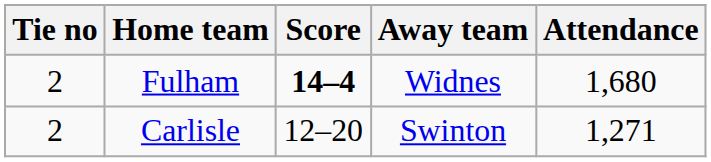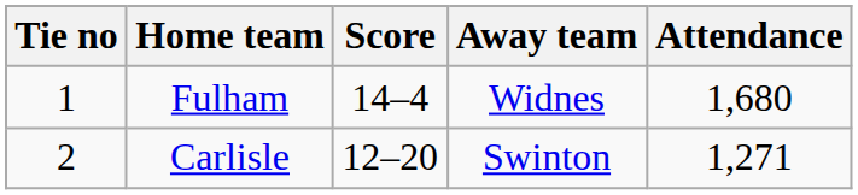 <table class="wikitable" style="text-align:center">
 <tr>
 <th>Tie no</th>
 <th>Home team</th>
 <th>Score</th>
 <th>Away team</th>
 <th>Attendance</th>
 </tr>
 <tr>
-<td>2</td>
+<td>1</td>
 <td><a href='#'>Fulham</a></td>
-<td><strong>14–4</strong></td>
+<td>14–4</td>
 <td><a href='#'>Widnes</a></td>
 <td>1,680</td>
 </tr>
 <tr>
 <td>2</td>
 <td><a href='#'>Carlisle</a></td>
 <td>12–20</td>
 <td><a href='#'>Swinton</a></td>
 <td>1,271</td>
 </tr>
 </table>
